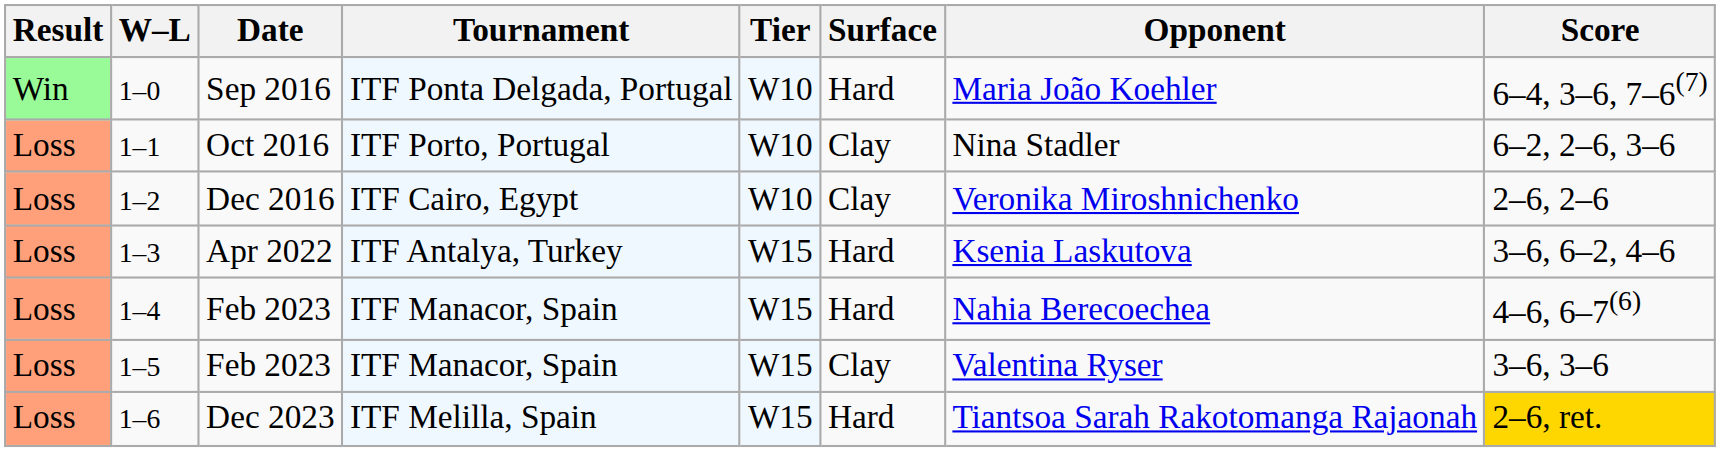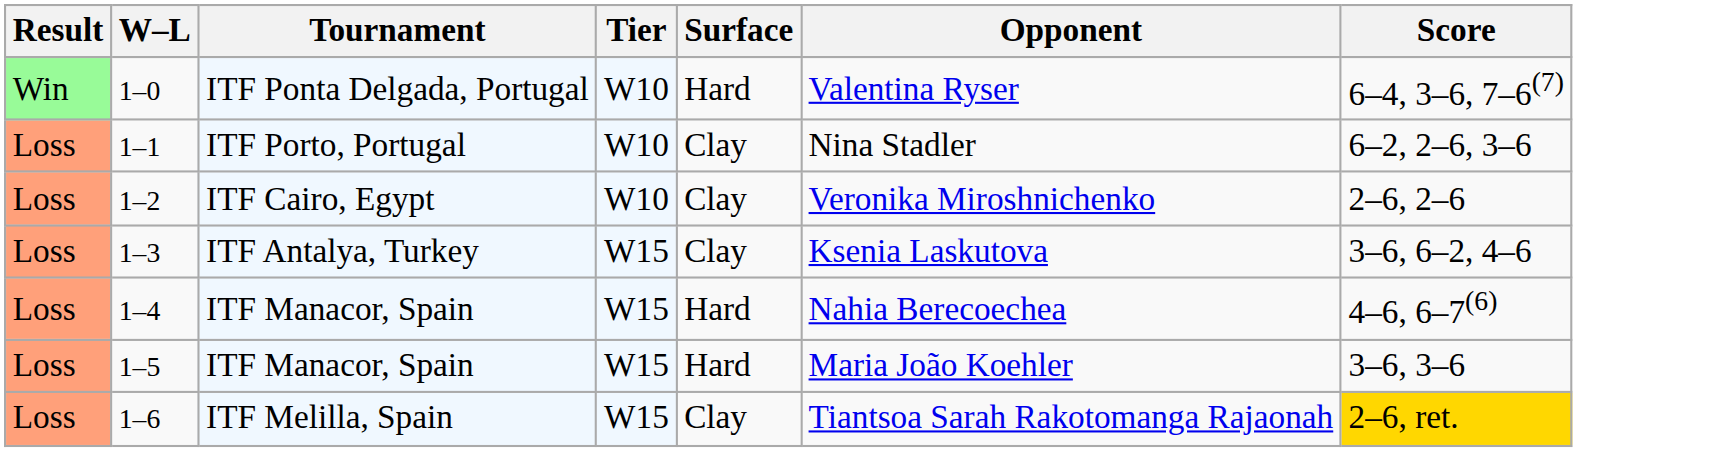 <table class="sortable wikitable">
 <tr>
 <th>Result</th>
 <th class=unsortable>W–L</th>
-<th>Date</th>
 <th>Tournament</th>
 <th>Tier</th>
 <th>Surface</th>
 <th>Opponent</th>
 <th class=unsortable>Score</th>
 </tr>
 <tr>
 <td bgcolor=98fb98>Win</td>
 <td><small>1–0</small></td>
-<td>Sep 2016</td>
 <td bgcolor=f0f8ff>ITF Ponta Delgada, Portugal</td>
 <td bgcolor=f0f8ff>W10</td>
 <td>Hard</td>
-<td> <a href='#'>Maria João Koehler</a></td>
+<td> <a href='#'>Valentina Ryser</a></td>
 <td>6–4, 3–6, 7–6<sup>(7)</sup></td>
 </tr>
 <tr>
 <td bgcolor=ffa07a>Loss</td>
 <td><small>1–1</small></td>
-<td>Oct 2016</td>
 <td bgcolor=f0f8ff>ITF Porto, Portugal</td>
 <td bgcolor=f0f8ff>W10</td>
 <td>Clay</td>
 <td> Nina Stadler</td>
 <td>6–2, 2–6, 3–6</td>
 </tr>
 <tr>
 <td bgcolor=ffa07a>Loss</td>
 <td><small>1–2</small></td>
-<td>Dec 2016</td>
 <td bgcolor=f0f8ff>ITF Cairo, Egypt</td>
 <td bgcolor=f0f8ff>W10</td>
 <td>Clay</td>
 <td> <a href='#'>Veronika Miroshnichenko</a></td>
 <td>2–6, 2–6</td>
 </tr>
 <tr>
 <td bgcolor=ffa07a>Loss</td>
 <td><small>1–3</small></td>
-<td>Apr 2022</td>
 <td bgcolor=#f0f8ff>ITF Antalya, Turkey</td>
 <td bgcolor=#f0f8ff>W15</td>
-<td>Hard</td>
+<td>Clay</td>
 <td> <a href='#'>Ksenia Laskutova</a></td>
 <td>3–6, 6–2, 4–6</td>
 </tr>
 <tr>
 <td bgcolor=ffa07a>Loss</td>
 <td><small>1–4</small></td>
-<td>Feb 2023</td>
 <td bgcolor=#f0f8ff>ITF Manacor, Spain</td>
 <td bgcolor=#f0f8ff>W15</td>
 <td>Hard</td>
 <td> <a href='#'>Nahia Berecoechea</a></td>
 <td>4–6, 6–7<sup>(6)</sup></td>
 </tr>
 <tr>
 <td bgcolor=ffa07a>Loss</td>
 <td><small>1–5</small></td>
-<td>Feb 2023</td>
 <td bgcolor=#f0f8ff>ITF Manacor, Spain</td>
 <td bgcolor=#f0f8ff>W15</td>
-<td>Clay</td>
-<td> <a href='#'>Valentina Ryser</a></td>
+<td>Hard</td>
+<td> <a href='#'>Maria João Koehler</a></td>
 <td>3–6, 3–6</td>
 </tr>
 <tr>
 <td bgcolor=ffa07a>Loss</td>
 <td><small>1–6</small></td>
-<td>Dec 2023</td>
 <td bgcolor=#f0f8ff>ITF Melilla, Spain</td>
 <td bgcolor=#f0f8ff>W15</td>
-<td>Hard</td>
+<td>Clay</td>
 <td> <a href='#'>Tiantsoa Sarah Rakotomanga Rajaonah</a></td>
 <td style="background: gold;">2–6, ret.</td>
 </tr>
 </table>
